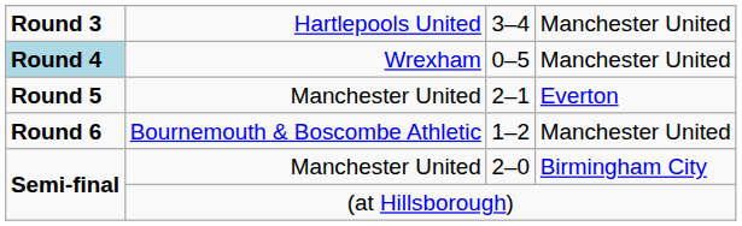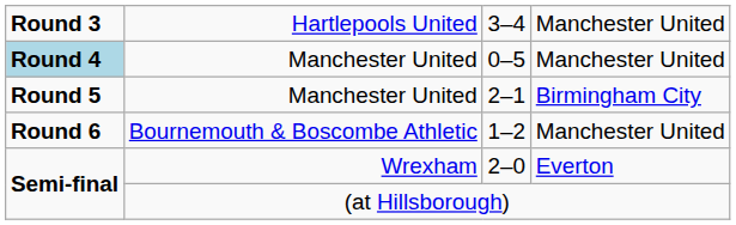 <table class="wikitable" style="font-size:95%">
 <tr>
 <td><strong>Round 3</strong></td>
 <td align=right><a href='#'>Hartlepools United</a></td>
 <td>3–4</td>
 <td>Manchester United</td>
 </tr>
 <tr>
 <td style="background: lightblue;"><strong>Round 4</strong></td>
-<td align=right><a href='#'>Wrexham</a></td>
+<td align=right>Manchester United</td>
 <td>0–5</td>
 <td>Manchester United</td>
 </tr>
 <tr>
 <td><strong>Round 5</strong></td>
 <td align=right>Manchester United</td>
 <td>2–1</td>
-<td><a href='#'>Everton</a></td>
+<td><a href='#'>Birmingham City</a></td>
 </tr>
 <tr>
 <td><strong>Round 6</strong></td>
 <td align=right><a href='#'>Bournemouth & Boscombe Athletic</a></td>
 <td>1–2</td>
 <td>Manchester United</td>
 </tr>
 <tr>
 <td rowspan="2"><strong>Semi-final</strong></td>
-<td align=right>Manchester United</td>
+<td align=right><a href='#'>Wrexham</a></td>
 <td>2–0</td>
-<td><a href='#'>Birmingham City</a></td>
+<td><a href='#'>Everton</a></td>
 </tr>
 <tr>
 <td colspan=4 align=center>(at <a href='#'>Hillsborough</a>)</td>
 </tr>
 </table>
